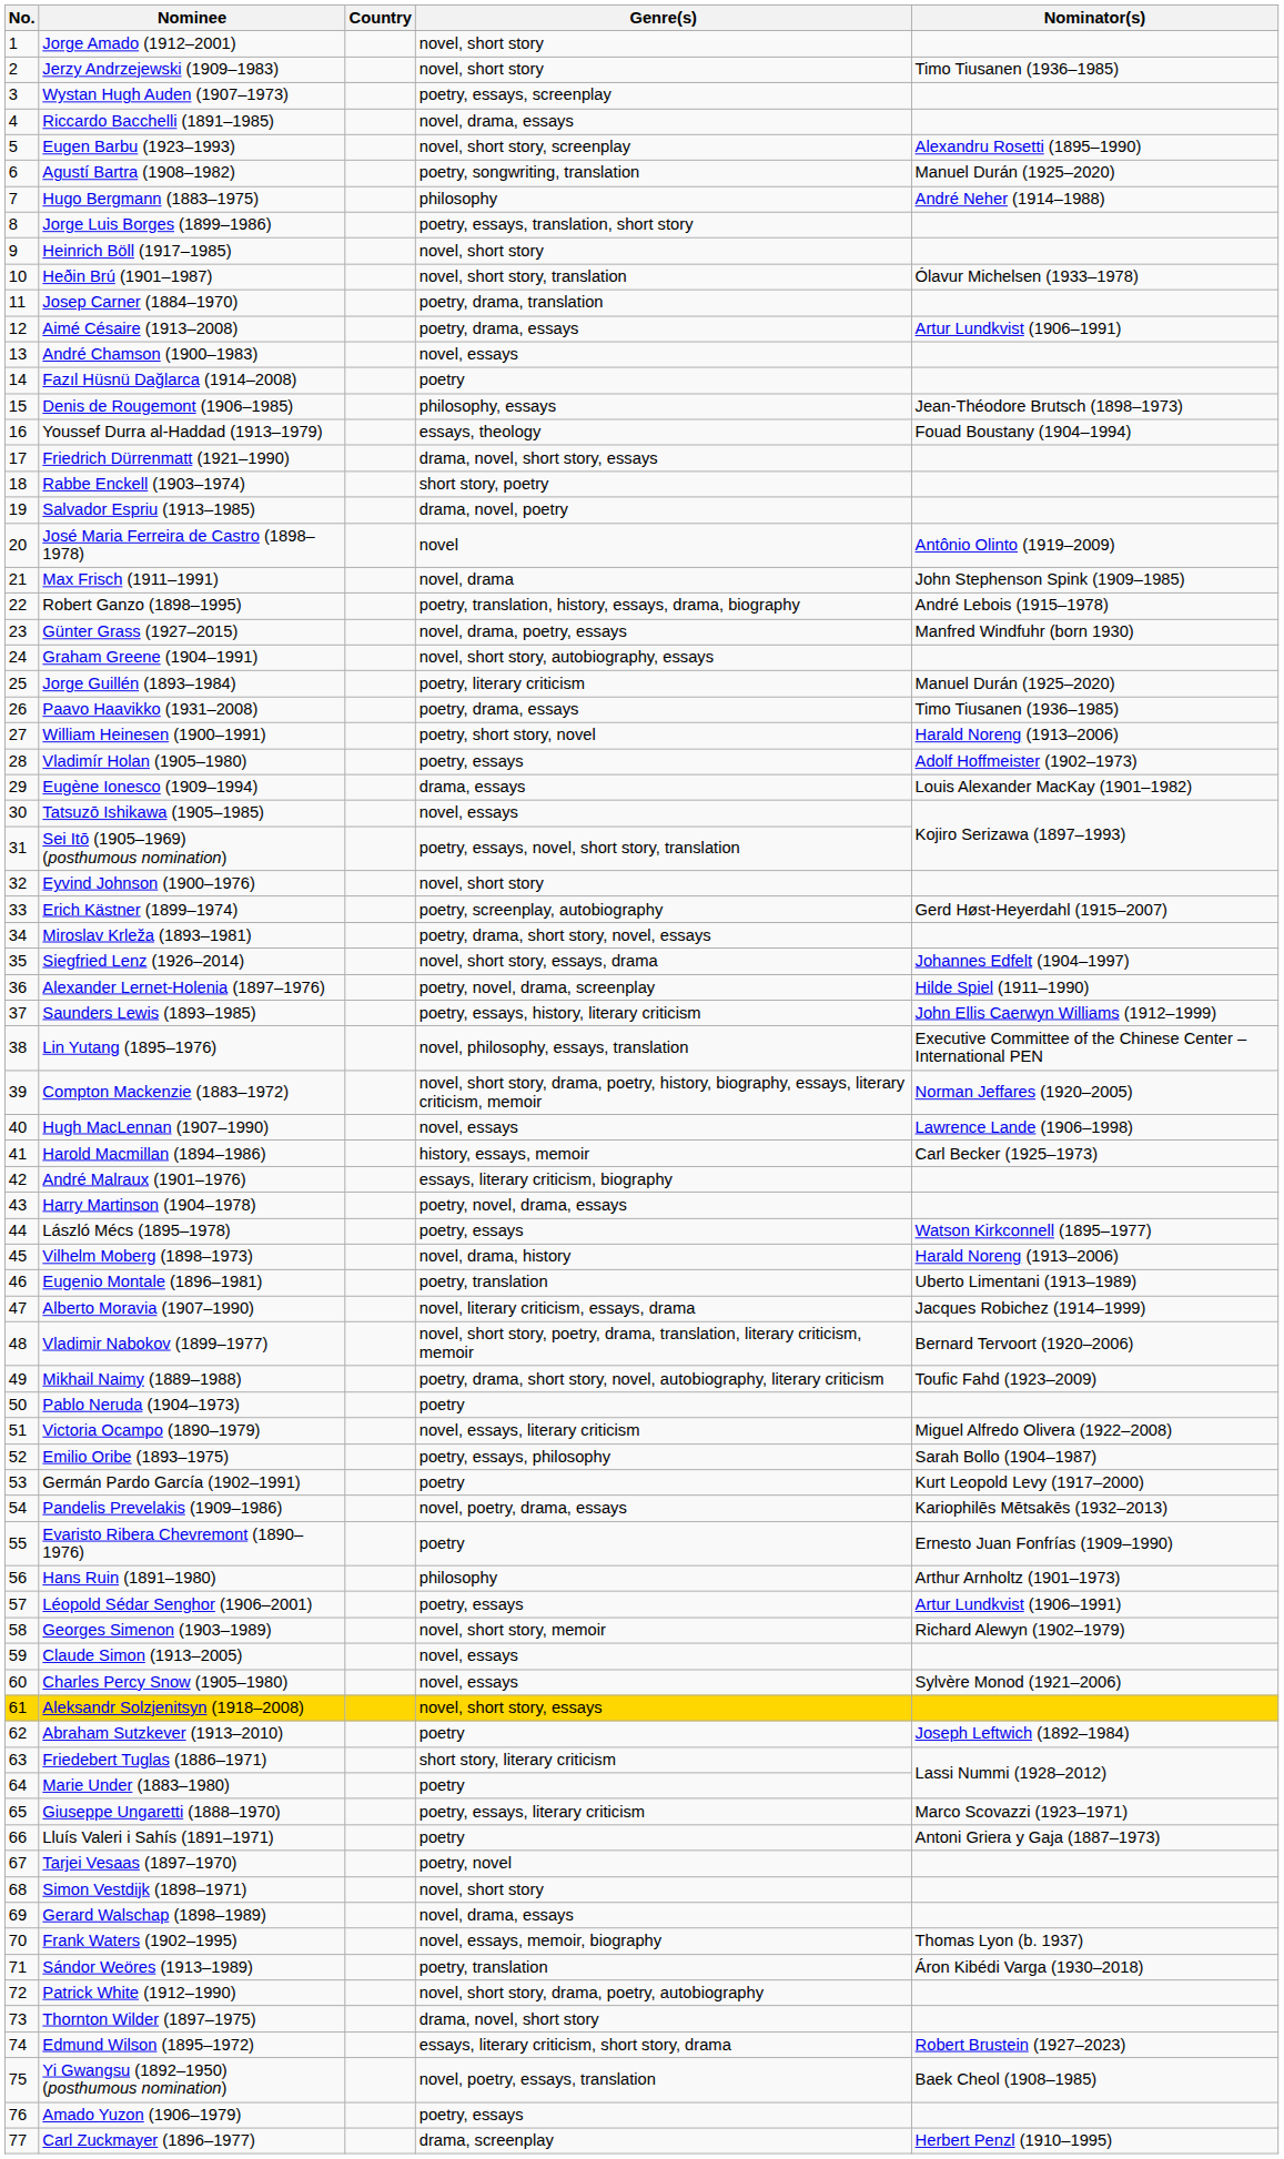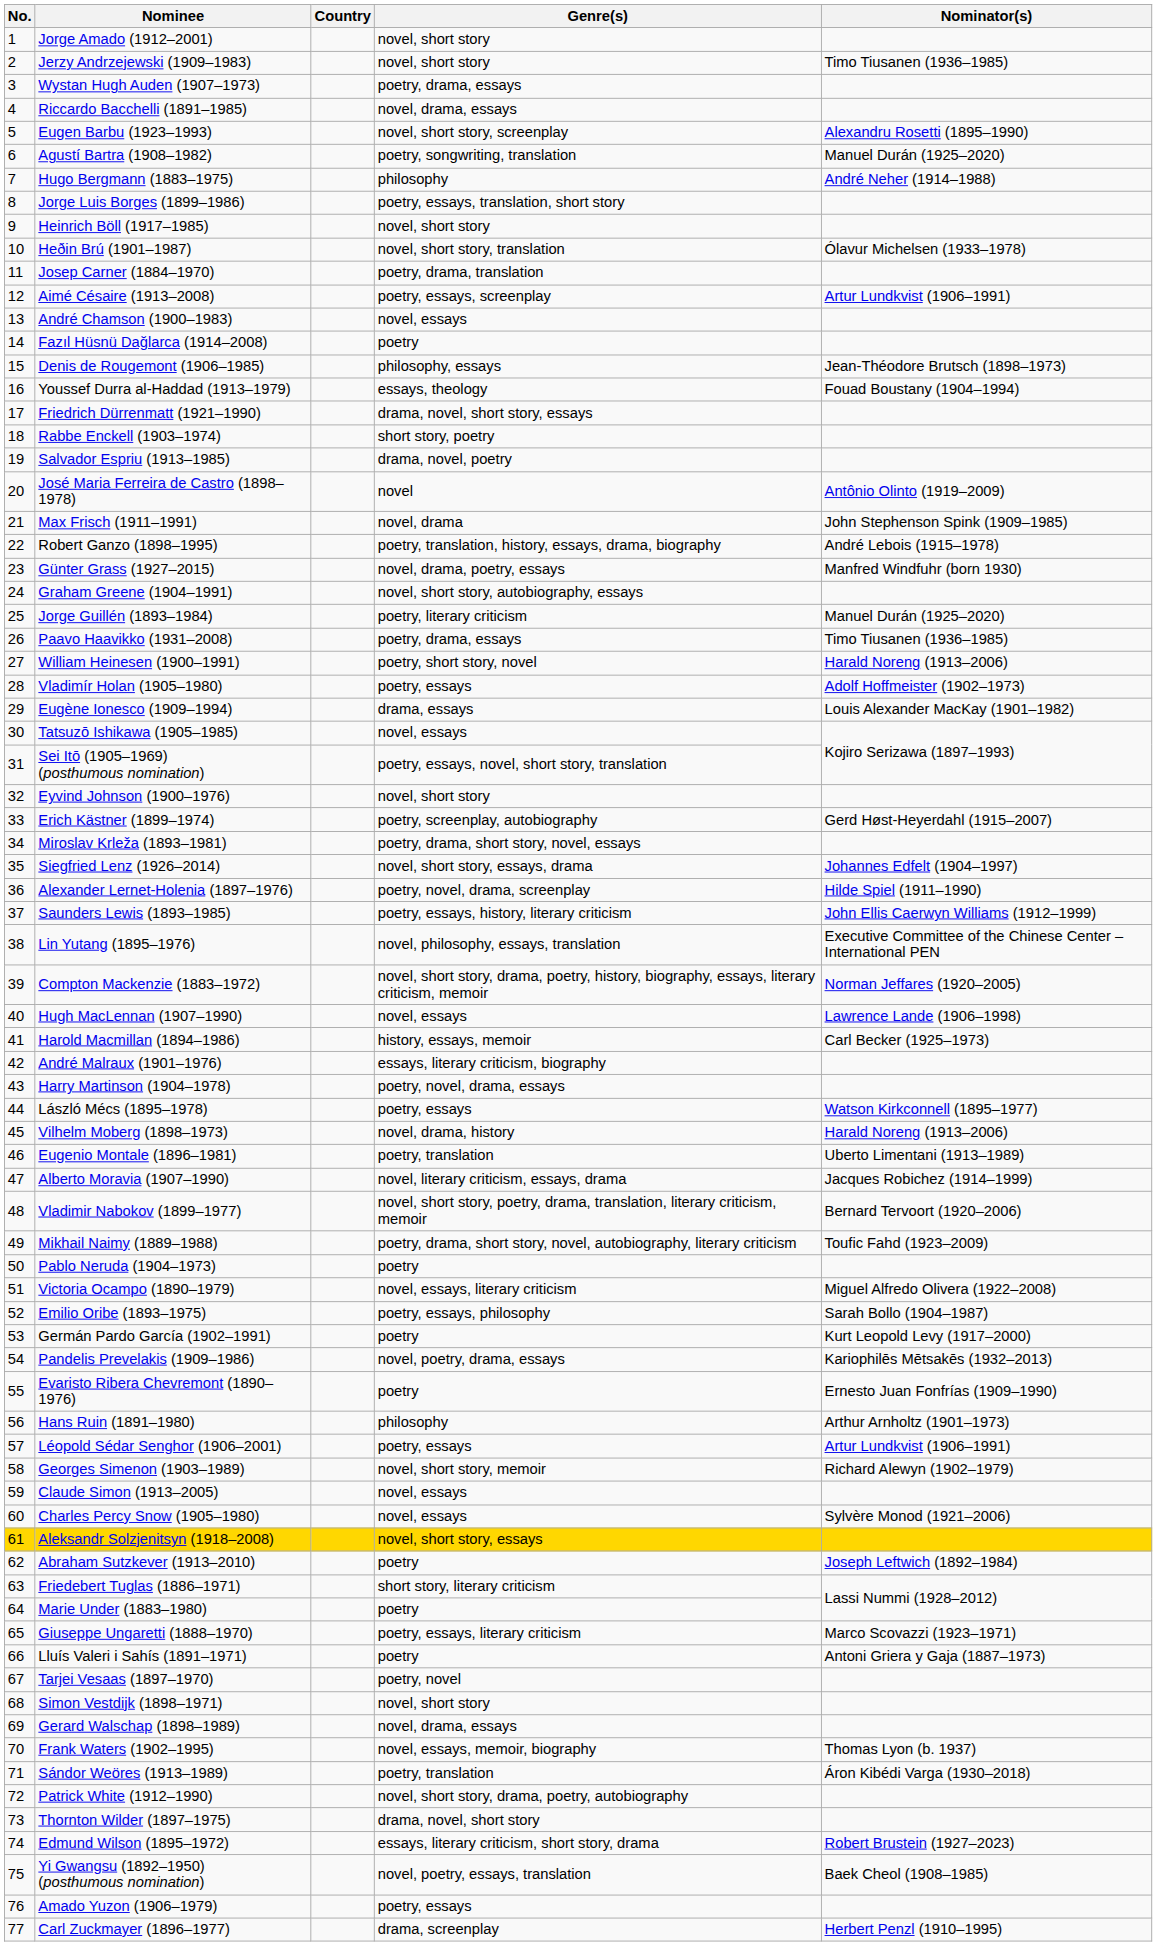 <table class="sortable wikitable mw-collapsible">
 <tr>
 <th scope=col>No.</th>
 <th scope=col>Nominee</th>
 <th scope=col>Country</th>
 <th scope=col>Genre(s)</th>
 <th scope=col>Nominator(s)</th>
 </tr>
 <tr>
 <td>1</td>
 <td><a href='#'>Jorge Amado</a> (1912–2001)</td>
 <td></td>
 <td>novel, short story</td>
 <td></td>
 </tr>
 <tr>
 <td>2</td>
 <td><a href='#'>Jerzy Andrzejewski</a> (1909–1983)</td>
 <td></td>
 <td>novel, short story</td>
 <td>Timo Tiusanen (1936–1985)</td>
 </tr>
 <tr>
 <td>3</td>
 <td><a href='#'>Wystan Hugh Auden</a> (1907–1973)</td>
 <td><br></td>
-<td>poetry, essays, screenplay</td>
+<td>poetry, drama, essays</td>
 <td></td>
 </tr>
 <tr>
 <td>4</td>
 <td><a href='#'>Riccardo Bacchelli</a> (1891–1985)</td>
 <td></td>
 <td>novel, drama, essays</td>
 <td></td>
 </tr>
 <tr>
 <td>5</td>
 <td><a href='#'>Eugen Barbu</a> (1923–1993)</td>
 <td></td>
 <td>novel, short story, screenplay</td>
 <td><a href='#'>Alexandru Rosetti</a> (1895–1990)</td>
 </tr>
 <tr>
 <td>6</td>
 <td><a href='#'>Agustí Bartra</a> (1908–1982)</td>
 <td></td>
 <td>poetry, songwriting, translation</td>
 <td>Manuel Durán (1925–2020)</td>
 </tr>
 <tr>
 <td>7</td>
 <td><a href='#'>Hugo Bergmann</a> (1883–1975)</td>
 <td><br></td>
 <td>philosophy</td>
 <td><a href='#'>André Neher</a> (1914–1988)</td>
 </tr>
 <tr>
 <td>8</td>
 <td><a href='#'>Jorge Luis Borges</a> (1899–1986)</td>
 <td></td>
 <td>poetry, essays, translation, short story</td>
 <td></td>
 </tr>
 <tr>
 <td>9</td>
 <td><a href='#'>Heinrich Böll</a> (1917–1985)</td>
 <td></td>
 <td>novel, short story</td>
 <td></td>
 </tr>
 <tr>
 <td>10</td>
 <td><a href='#'>Heðin Brú</a> (1901–1987)</td>
 <td></td>
 <td>novel, short story, translation</td>
 <td>Ólavur Michelsen (1933–1978)</td>
 </tr>
 <tr>
 <td>11</td>
 <td><a href='#'>Josep Carner</a> (1884–1970)</td>
 <td></td>
 <td>poetry, drama, translation</td>
 <td></td>
 </tr>
 <tr>
 <td>12</td>
 <td><a href='#'>Aimé Césaire</a> (1913–2008)</td>
 <td></td>
-<td>poetry, drama, essays</td>
+<td>poetry, essays, screenplay</td>
 <td><a href='#'>Artur Lundkvist</a> (1906–1991)</td>
 </tr>
 <tr>
 <td>13</td>
 <td><a href='#'>André Chamson</a> (1900–1983)</td>
 <td></td>
 <td>novel, essays</td>
 <td></td>
 </tr>
 <tr>
 <td>14</td>
 <td><a href='#'>Fazıl Hüsnü Dağlarca</a> (1914–2008)</td>
 <td></td>
 <td>poetry</td>
 <td></td>
 </tr>
 <tr>
 <td>15</td>
 <td><a href='#'>Denis de Rougemont</a> (1906–1985)</td>
 <td></td>
 <td>philosophy, essays</td>
 <td>Jean-Théodore Brutsch (1898–1973)</td>
 </tr>
 <tr>
 <td>16</td>
 <td>Youssef Durra al-Haddad (1913–1979)</td>
 <td></td>
 <td>essays, theology</td>
 <td>Fouad Boustany (1904–1994)</td>
 </tr>
 <tr>
 <td>17</td>
 <td><a href='#'>Friedrich Dürrenmatt</a> (1921–1990)</td>
 <td></td>
 <td>drama, novel, short story, essays</td>
 <td></td>
 </tr>
 <tr>
 <td>18</td>
 <td><a href='#'>Rabbe Enckell</a> (1903–1974)</td>
 <td></td>
 <td>short story, poetry</td>
 <td></td>
 </tr>
 <tr>
 <td>19</td>
 <td><a href='#'>Salvador Espriu</a> (1913–1985)</td>
 <td></td>
 <td>drama, novel, poetry</td>
 <td></td>
 </tr>
 <tr>
 <td>20</td>
 <td><a href='#'>José Maria Ferreira de Castro</a> (1898–1978)</td>
 <td></td>
 <td>novel</td>
 <td><a href='#'>Antônio Olinto</a> (1919–2009)</td>
 </tr>
 <tr>
 <td>21</td>
 <td><a href='#'>Max Frisch</a> (1911–1991)</td>
 <td></td>
 <td>novel, drama</td>
 <td>John Stephenson Spink (1909–1985)</td>
 </tr>
 <tr>
 <td>22</td>
 <td>Robert Ganzo (1898–1995)</td>
 <td><br></td>
 <td>poetry, translation, history, essays, drama, biography</td>
 <td>André Lebois (1915–1978)</td>
 </tr>
 <tr>
 <td>23</td>
 <td><a href='#'>Günter Grass</a> (1927–2015)</td>
 <td></td>
 <td>novel, drama, poetry, essays</td>
 <td>Manfred Windfuhr (born 1930)</td>
 </tr>
 <tr>
 <td>24</td>
 <td><a href='#'>Graham Greene</a> (1904–1991)</td>
 <td></td>
 <td>novel, short story, autobiography, essays</td>
 <td></td>
 </tr>
 <tr>
 <td>25</td>
 <td><a href='#'>Jorge Guillén</a> (1893–1984)</td>
 <td></td>
 <td>poetry, literary criticism</td>
 <td>Manuel Durán (1925–2020)</td>
 </tr>
 <tr>
 <td>26</td>
 <td><a href='#'>Paavo Haavikko</a> (1931–2008)</td>
 <td></td>
 <td>poetry, drama, essays</td>
 <td>Timo Tiusanen (1936–1985)</td>
 </tr>
 <tr>
 <td>27</td>
 <td><a href='#'>William Heinesen</a> (1900–1991)</td>
 <td></td>
 <td>poetry, short story, novel</td>
 <td><a href='#'>Harald Noreng</a> (1913–2006)</td>
 </tr>
 <tr>
 <td>28</td>
 <td><a href='#'>Vladimír Holan</a> (1905–1980)</td>
 <td></td>
 <td>poetry, essays</td>
 <td><a href='#'>Adolf Hoffmeister</a> (1902–1973)</td>
 </tr>
 <tr>
 <td>29</td>
 <td><a href='#'>Eugène Ionesco</a> (1909–1994)</td>
 <td><br></td>
 <td>drama, essays</td>
 <td>Louis Alexander MacKay (1901–1982)</td>
 </tr>
 <tr>
 <td>30</td>
 <td><a href='#'>Tatsuzō Ishikawa</a> (1905–1985)</td>
 <td></td>
 <td>novel, essays</td>
 <td rowspan=2>Kojiro Serizawa (1897–1993)</td>
 </tr>
 <tr>
 <td>31</td>
 <td><a href='#'>Sei Itō</a> (1905–1969)<br>(<em>posthumous nomination</em>)</td>
 <td></td>
 <td>poetry, essays, novel, short story, translation</td>
 </tr>
 <tr>
 <td>32</td>
 <td><a href='#'>Eyvind Johnson</a> (1900–1976)</td>
 <td></td>
 <td>novel, short story</td>
 <td></td>
 </tr>
 <tr>
 <td>33</td>
 <td><a href='#'>Erich Kästner</a> (1899–1974)</td>
 <td></td>
 <td>poetry, screenplay, autobiography</td>
 <td>Gerd Høst-Heyerdahl (1915–2007)</td>
 </tr>
 <tr>
 <td>34</td>
 <td><a href='#'>Miroslav Krleža</a> (1893–1981)</td>
 <td><br></td>
 <td>poetry, drama, short story, novel, essays</td>
 <td></td>
 </tr>
 <tr>
 <td>35</td>
 <td><a href='#'>Siegfried Lenz</a> (1926–2014)</td>
 <td></td>
 <td>novel, short story, essays, drama</td>
 <td><a href='#'>Johannes Edfelt</a> (1904–1997)</td>
 </tr>
 <tr>
 <td>36</td>
 <td><a href='#'>Alexander Lernet-Holenia</a> (1897–1976)</td>
 <td></td>
 <td>poetry, novel, drama, screenplay</td>
 <td><a href='#'>Hilde Spiel</a> (1911–1990)</td>
 </tr>
 <tr>
 <td>37</td>
 <td><a href='#'>Saunders Lewis</a> (1893–1985)</td>
 <td></td>
 <td>poetry, essays, history, literary criticism</td>
 <td><a href='#'>John Ellis Caerwyn Williams</a> (1912–1999)</td>
 </tr>
 <tr>
 <td>38</td>
 <td><a href='#'>Lin Yutang</a> (1895–1976)</td>
 <td></td>
 <td>novel, philosophy, essays, translation</td>
 <td>Executive Committee of the Chinese Center – International PEN</td>
 </tr>
 <tr>
 <td>39</td>
 <td><a href='#'>Compton Mackenzie</a> (1883–1972)</td>
 <td></td>
 <td>novel, short story, drama, poetry, history, biography, essays, literary criticism, memoir</td>
 <td><a href='#'>Norman Jeffares</a> (1920–2005)</td>
 </tr>
 <tr>
 <td>40</td>
 <td><a href='#'>Hugh MacLennan</a> (1907–1990)</td>
 <td></td>
 <td>novel, essays</td>
 <td><a href='#'>Lawrence Lande</a> (1906–1998)</td>
 </tr>
 <tr>
 <td>41</td>
 <td><a href='#'>Harold Macmillan</a> (1894–1986)</td>
 <td></td>
 <td>history, essays, memoir</td>
 <td>Carl Becker (1925–1973)</td>
 </tr>
 <tr>
 <td>42</td>
 <td><a href='#'>André Malraux</a> (1901–1976)</td>
 <td></td>
 <td>essays, literary criticism, biography</td>
 <td></td>
 </tr>
 <tr>
 <td>43</td>
 <td><a href='#'>Harry Martinson</a> (1904–1978)</td>
 <td></td>
 <td>poetry, novel, drama, essays</td>
 <td></td>
 </tr>
 <tr>
 <td>44</td>
 <td>László Mécs (1895–1978)</td>
 <td></td>
 <td>poetry, essays</td>
 <td><a href='#'>Watson Kirkconnell</a> (1895–1977)</td>
 </tr>
 <tr>
 <td>45</td>
 <td><a href='#'>Vilhelm Moberg</a> (1898–1973)</td>
 <td></td>
 <td>novel, drama, history</td>
 <td><a href='#'>Harald Noreng</a> (1913–2006)</td>
 </tr>
 <tr>
 <td>46</td>
 <td><a href='#'>Eugenio Montale</a> (1896–1981)</td>
 <td></td>
 <td>poetry, translation</td>
 <td>Uberto Limentani (1913–1989)</td>
 </tr>
 <tr>
 <td>47</td>
 <td><a href='#'>Alberto Moravia</a> (1907–1990)</td>
 <td></td>
 <td>novel, literary criticism, essays, drama</td>
 <td>Jacques Robichez (1914–1999)</td>
 </tr>
 <tr>
 <td>48</td>
 <td><a href='#'>Vladimir Nabokov</a> (1899–1977)</td>
 <td><br></td>
 <td>novel, short story, poetry, drama, translation, literary criticism, memoir</td>
 <td>Bernard Tervoort (1920–2006)</td>
 </tr>
 <tr>
 <td>49</td>
 <td><a href='#'>Mikhail Naimy</a> (1889–1988)</td>
 <td></td>
 <td>poetry, drama, short story, novel, autobiography, literary criticism</td>
 <td>Toufic Fahd (1923–2009)</td>
 </tr>
 <tr>
 <td>50</td>
 <td><a href='#'>Pablo Neruda</a> (1904–1973)</td>
 <td></td>
 <td>poetry</td>
 <td></td>
 </tr>
 <tr>
 <td>51</td>
 <td><a href='#'>Victoria Ocampo</a> (1890–1979)</td>
 <td></td>
 <td>novel, essays, literary criticism</td>
 <td>Miguel Alfredo Olivera (1922–2008)</td>
 </tr>
 <tr>
 <td>52</td>
 <td><a href='#'>Emilio Oribe</a> (1893–1975)</td>
 <td></td>
 <td>poetry, essays, philosophy</td>
 <td>Sarah Bollo (1904–1987)</td>
 </tr>
 <tr>
 <td>53</td>
 <td>Germán Pardo García (1902–1991)</td>
 <td><br></td>
 <td>poetry</td>
 <td>Kurt Leopold Levy (1917–2000)</td>
 </tr>
 <tr>
 <td>54</td>
 <td><a href='#'>Pandelis Prevelakis</a> (1909–1986)</td>
 <td></td>
 <td>novel, poetry, drama, essays</td>
 <td>Kariophilēs Mētsakēs (1932–2013)</td>
 </tr>
 <tr>
 <td>55</td>
 <td><a href='#'>Evaristo Ribera Chevremont</a> (1890–1976)</td>
 <td></td>
 <td>poetry</td>
 <td>Ernesto Juan Fonfrías (1909–1990)</td>
 </tr>
 <tr>
 <td>56</td>
 <td><a href='#'>Hans Ruin</a> (1891–1980)</td>
 <td><br></td>
 <td>philosophy</td>
 <td>Arthur Arnholtz (1901–1973)</td>
 </tr>
 <tr>
 <td>57</td>
 <td><a href='#'>Léopold Sédar Senghor</a> (1906–2001)</td>
 <td></td>
 <td>poetry, essays</td>
 <td><a href='#'>Artur Lundkvist</a> (1906–1991)</td>
 </tr>
 <tr>
 <td>58</td>
 <td><a href='#'>Georges Simenon</a> (1903–1989)</td>
 <td></td>
 <td>novel, short story, memoir</td>
 <td>Richard Alewyn (1902–1979)</td>
 </tr>
 <tr>
 <td>59</td>
 <td><a href='#'>Claude Simon</a> (1913–2005)</td>
 <td></td>
 <td>novel, essays</td>
 <td></td>
 </tr>
 <tr>
 <td>60</td>
 <td><a href='#'>Charles Percy Snow</a> (1905–1980)</td>
 <td></td>
 <td>novel, essays</td>
 <td>Sylvère Monod (1921–2006)</td>
 </tr>
 <tr>
 <td style="background:gold;white-space:nowrap">61</td>
 <td style="background:gold;white-space:nowrap"><a href='#'>Aleksandr Solzjenitsyn</a> (1918–2008)</td>
 <td style="background:gold;white-space:nowrap"></td>
 <td style="background:gold;white-space:nowrap">novel, short story, essays</td>
 <td style="background:gold;white-space:nowrap"></td>
 </tr>
 <tr>
 <td>62</td>
 <td><a href='#'>Abraham Sutzkever</a> (1913–2010)</td>
 <td><br></td>
 <td>poetry</td>
 <td><a href='#'>Joseph Leftwich</a> (1892–1984)</td>
 </tr>
 <tr>
 <td>63</td>
 <td><a href='#'>Friedebert Tuglas</a> (1886–1971)</td>
 <td></td>
 <td>short story, literary criticism</td>
 <td rowspan=2>Lassi Nummi (1928–2012)</td>
 </tr>
 <tr>
 <td>64</td>
 <td><a href='#'>Marie Under</a> (1883–1980)</td>
 <td></td>
 <td>poetry</td>
 </tr>
 <tr>
 <td>65</td>
 <td><a href='#'>Giuseppe Ungaretti</a> (1888–1970)</td>
 <td></td>
 <td>poetry, essays, literary criticism</td>
 <td>Marco Scovazzi (1923–1971)</td>
 </tr>
 <tr>
 <td>66</td>
 <td>Lluís Valeri i Sahís (1891–1971)</td>
 <td></td>
 <td>poetry</td>
 <td>Antoni Griera y Gaja (1887–1973)</td>
 </tr>
 <tr>
 <td>67</td>
 <td><a href='#'>Tarjei Vesaas</a> (1897–1970)</td>
 <td></td>
 <td>poetry, novel</td>
 <td></td>
 </tr>
 <tr>
 <td>68</td>
 <td><a href='#'>Simon Vestdijk</a> (1898–1971)</td>
 <td></td>
 <td>novel, short story</td>
 <td></td>
 </tr>
 <tr>
 <td>69</td>
 <td><a href='#'>Gerard Walschap</a> (1898–1989)</td>
 <td></td>
 <td>novel, drama, essays</td>
 <td></td>
 </tr>
 <tr>
 <td>70</td>
 <td><a href='#'>Frank Waters</a> (1902–1995)</td>
 <td></td>
 <td>novel, essays, memoir, biography</td>
 <td>Thomas Lyon (b. 1937)</td>
 </tr>
 <tr>
 <td>71</td>
 <td><a href='#'>Sándor Weöres</a> (1913–1989)</td>
 <td></td>
 <td>poetry, translation</td>
 <td>Áron Kibédi Varga (1930–2018)</td>
 </tr>
 <tr>
 <td>72</td>
 <td><a href='#'>Patrick White</a> (1912–1990)</td>
 <td></td>
 <td>novel, short story, drama, poetry, autobiography</td>
 <td></td>
 </tr>
 <tr>
 <td>73</td>
 <td><a href='#'>Thornton Wilder</a> (1897–1975)</td>
 <td></td>
 <td>drama, novel, short story</td>
 <td></td>
 </tr>
 <tr>
 <td>74</td>
 <td><a href='#'>Edmund Wilson</a> (1895–1972)</td>
 <td></td>
 <td>essays, literary criticism, short story, drama</td>
 <td><a href='#'>Robert Brustein</a> (1927–2023)</td>
 </tr>
 <tr>
 <td>75</td>
 <td><a href='#'>Yi Gwangsu</a> (1892–1950)<br>(<em>posthumous nomination</em>)</td>
 <td></td>
 <td>novel, poetry, essays, translation</td>
 <td>Baek Cheol (1908–1985)</td>
 </tr>
 <tr>
 <td>76</td>
 <td><a href='#'>Amado Yuzon</a> (1906–1979)</td>
 <td></td>
 <td>poetry, essays</td>
 <td></td>
 </tr>
 <tr>
 <td>77</td>
 <td><a href='#'>Carl Zuckmayer</a> (1896–1977)</td>
 <td></td>
 <td>drama, screenplay</td>
 <td><a href='#'>Herbert Penzl</a> (1910–1995)</td>
 </tr>
 </table>
